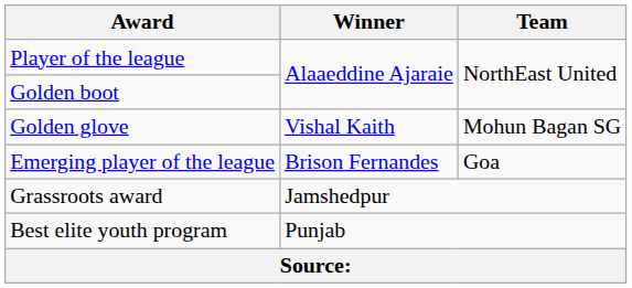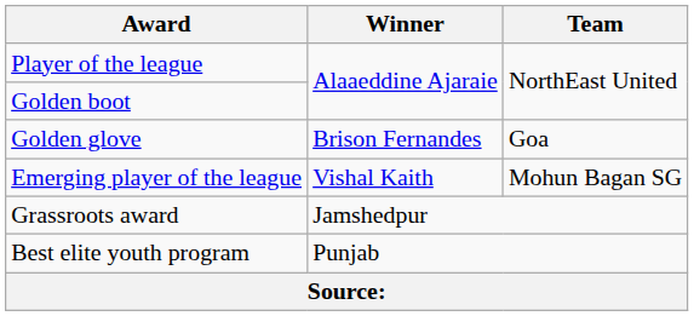 <table class="wikitable">
 <tr>
 <th>Award</th>
 <th>Winner</th>
 <th>Team</th>
 </tr>
 <tr>
 <td><a href='#'>Player of the league</a></td>
 <td rowspan="2"> <a href='#'>Alaaeddine Ajaraie</a></td>
 <td rowspan="2">NorthEast United</td>
 </tr>
 <tr>
 <td><a href='#'>Golden boot</a></td>
 </tr>
 <tr>
 <td><a href='#'>Golden glove</a></td>
-<td> <a href='#'>Vishal Kaith</a></td>
-<td>Mohun Bagan SG</td>
+<td> <a href='#'>Brison Fernandes</a></td>
+<td>Goa</td>
 </tr>
 <tr>
 <td><a href='#'>Emerging player of the league</a></td>
-<td> <a href='#'>Brison Fernandes</a></td>
-<td>Goa</td>
+<td> <a href='#'>Vishal Kaith</a></td>
+<td>Mohun Bagan SG</td>
 </tr>
 <tr>
 <td>Grassroots award</td>
 <td colspan="2">Jamshedpur</td>
 </tr>
 <tr>
 <td>Best elite youth program</td>
 <td colspan="2">Punjab</td>
 </tr>
 <tr>
 <th colspan="3">Source: </th>
 </tr>
 </table>
